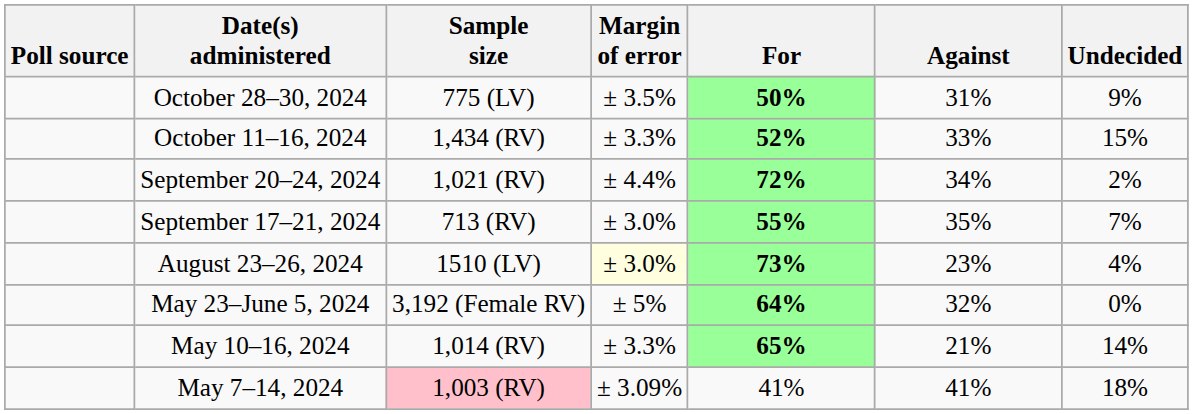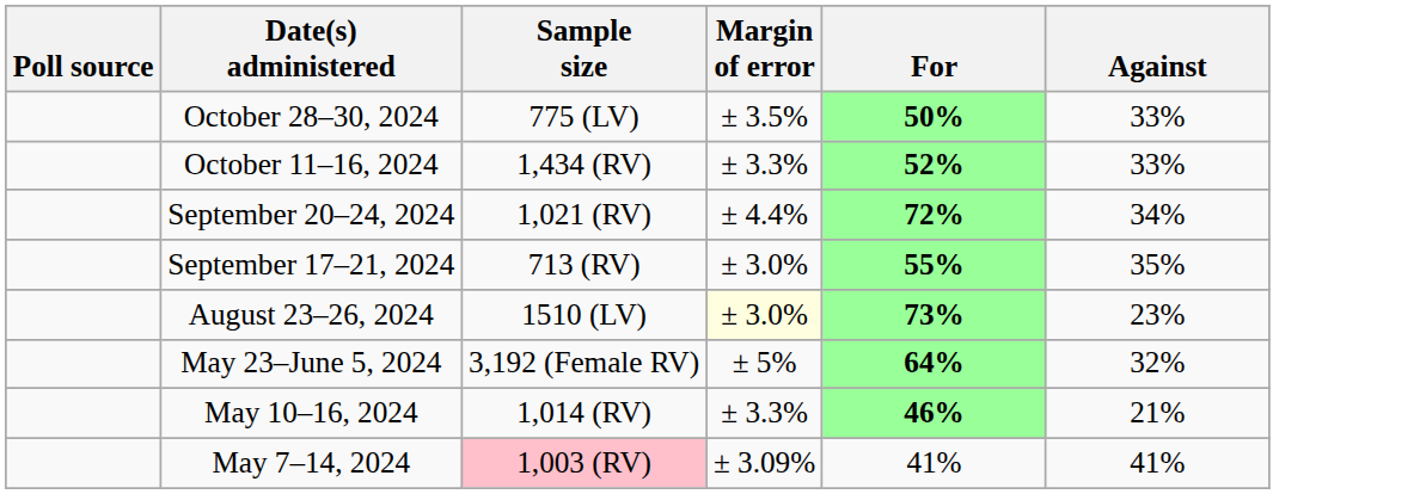 <table class="wikitable" style="font-size:90%;text-align:center;">
 <tr valign=bottom>
 <th>Poll source</th>
 <th>Date(s)<br>administered</th>
 <th>Sample<br>size</th>
 <th>Margin<br>of error</th>
 <th style="width:100px;">For</th>
 <th style="width:100px;">Against</th>
-<th>Undecided</th>
 </tr>
 <tr>
 <td></td>
 <td>October 28–30, 2024</td>
 <td>775 (LV)</td>
 <td>± 3.5%</td>
 <td style="background: rgb(153, 255, 153);"><strong>50%</strong></td>
-<td>31%</td>
-<td>9%</td>
+<td>33%</td>
 </tr>
 <tr>
 <td></td>
 <td>October 11–16, 2024</td>
 <td>1,434 (RV)</td>
 <td>± 3.3%</td>
 <td style="background: rgb(153, 255, 153);"><strong>52%</strong></td>
 <td>33%</td>
-<td>15%</td>
 </tr>
 <tr>
 <td></td>
 <td>September 20–24, 2024</td>
 <td>1,021 (RV)</td>
 <td>± 4.4%</td>
 <td style="background: rgb(153, 255, 153);"><strong>72%</strong></td>
 <td>34%</td>
-<td>2%</td>
 </tr>
 <tr>
 <td></td>
 <td>September 17–21, 2024</td>
 <td>713 (RV)</td>
 <td>± 3.0%</td>
 <td style="background: rgb(153, 255, 153);"><strong>55%</strong></td>
 <td>35%</td>
-<td>7%</td>
 </tr>
 <tr>
 <td></td>
 <td>August 23–26, 2024</td>
 <td>1510 (LV)</td>
 <td style="background: lightyellow;">± 3.0%</td>
 <td style="background: rgb(153, 255, 153);"><strong>73%</strong></td>
 <td>23%</td>
-<td>4%</td>
 </tr>
 <tr>
 <td></td>
 <td>May 23–June 5, 2024</td>
 <td>3,192 (Female RV)</td>
 <td>± 5%</td>
 <td style="background: rgb(153, 255, 153);"><strong>64%</strong></td>
 <td>32%</td>
-<td>0%</td>
 </tr>
 <tr>
 <td></td>
 <td>May 10–16, 2024</td>
 <td>1,014 (RV)</td>
 <td>± 3.3%</td>
-<td style="background: rgb(153, 255, 153);"><strong>65%</strong></td>
+<td style="background: rgb(153, 255, 153);"><strong>46%</strong></td>
 <td>21%</td>
-<td>14%</td>
 </tr>
 <tr>
 <td></td>
 <td>May 7–14, 2024</td>
 <td style="background: pink;">1,003 (RV)</td>
 <td>± 3.09%</td>
 <td>41%</td>
 <td>41%</td>
-<td>18%</td>
 </tr>
 </table>
